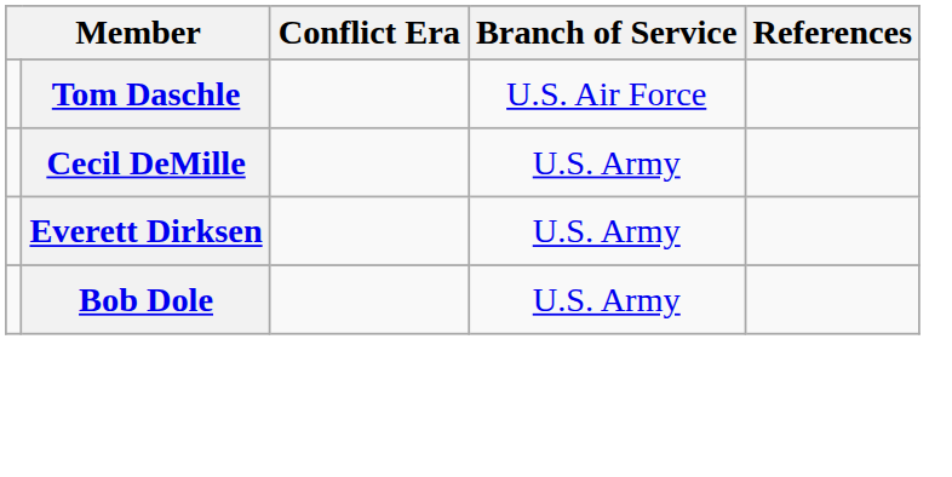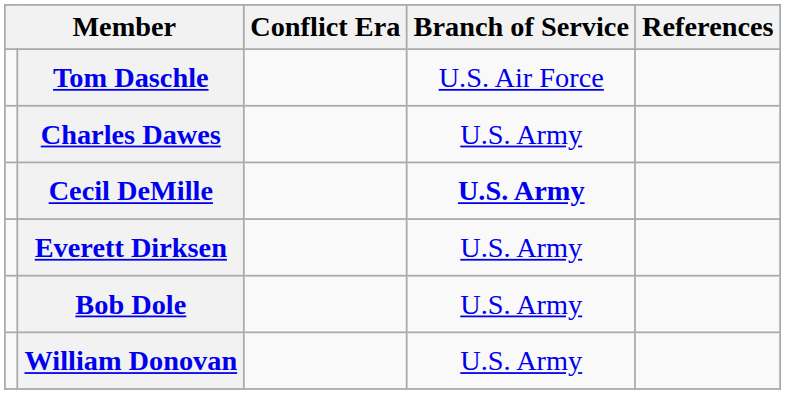 <table class=wikitable style="text-align:center">
 <tr>
 <th scope="col" colspan="2">Member</th>
 <th scope="col">Conflict Era</th>
 <th scope="col">Branch of Service</th>
 <th scope="col">References</th>
 </tr>
 <tr style="height:2em;">
 <td></td>
 <th scope="row"><a href='#'>Tom Daschle</a></th>
 <td></td>
 <td><a href='#'>U.S. Air Force</a></td>
 <td></td>
 </tr>
 <tr style="height:2em;">
 <td></td>
+<th scope="row"><a href='#'>Charles Dawes</a></th>
+<td></td>
+<td><a href='#'>U.S. Army</a></td>
+<td></td>
+</tr>
+<tr style="height:2em;">
+<td></td>
 <th scope="row"><a href='#'>Cecil DeMille</a></th>
 <td></td>
-<td><a href='#'>U.S. Army</a></td>
+<td><strong><a href='#'>U.S. Army</a></strong></td>
 <td></td>
 </tr>
 <tr style="height:2em;">
 <td></td>
 <th scope="row"><a href='#'>Everett Dirksen</a></th>
 <td></td>
 <td><a href='#'>U.S. Army</a></td>
 <td></td>
 </tr>
 <tr style="height:2em;">
 <td></td>
 <th scope="row"><a href='#'>Bob Dole</a></th>
 <td></td>
 <td><a href='#'>U.S. Army</a></td>
 <td></td>
 </tr>
+<tr style="height:2em;">
+<td></td>
+<th scope="row"><a href='#'>William Donovan</a></th>
+<td></td>
+<td><a href='#'>U.S. Army</a></td>
+<td></td>
+</tr>
 </table>
